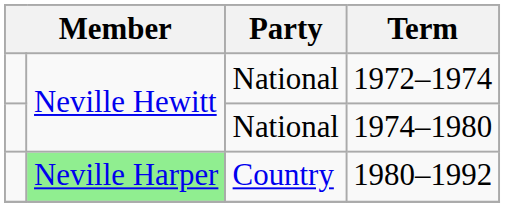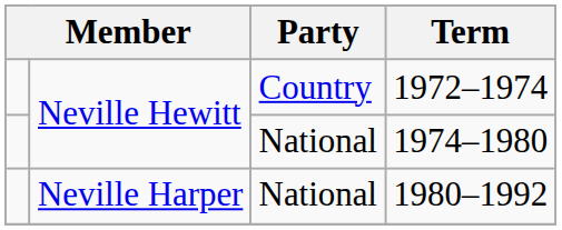 <table class="wikitable">
 <tr>
 <th colspan="2">Member</th>
 <th>Party</th>
 <th>Term</th>
 </tr>
 <tr>
 <td> </td>
 <td rowspan="2"><a href='#'>Neville Hewitt</a></td>
-<td>National</td>
+<td><a href='#'>Country</a></td>
 <td>1972–1974</td>
 </tr>
 <tr>
 <td> </td>
 <td>National</td>
 <td>1974–1980</td>
 </tr>
 <tr>
 <td> </td>
-<td style="background: lightgreen;"><a href='#'>Neville Harper</a></td>
-<td><a href='#'>Country</a></td>
+<td><a href='#'>Neville Harper</a></td>
+<td>National</td>
 <td>1980–1992</td>
 </tr>
 <tr>
 </tr>
 </table>
